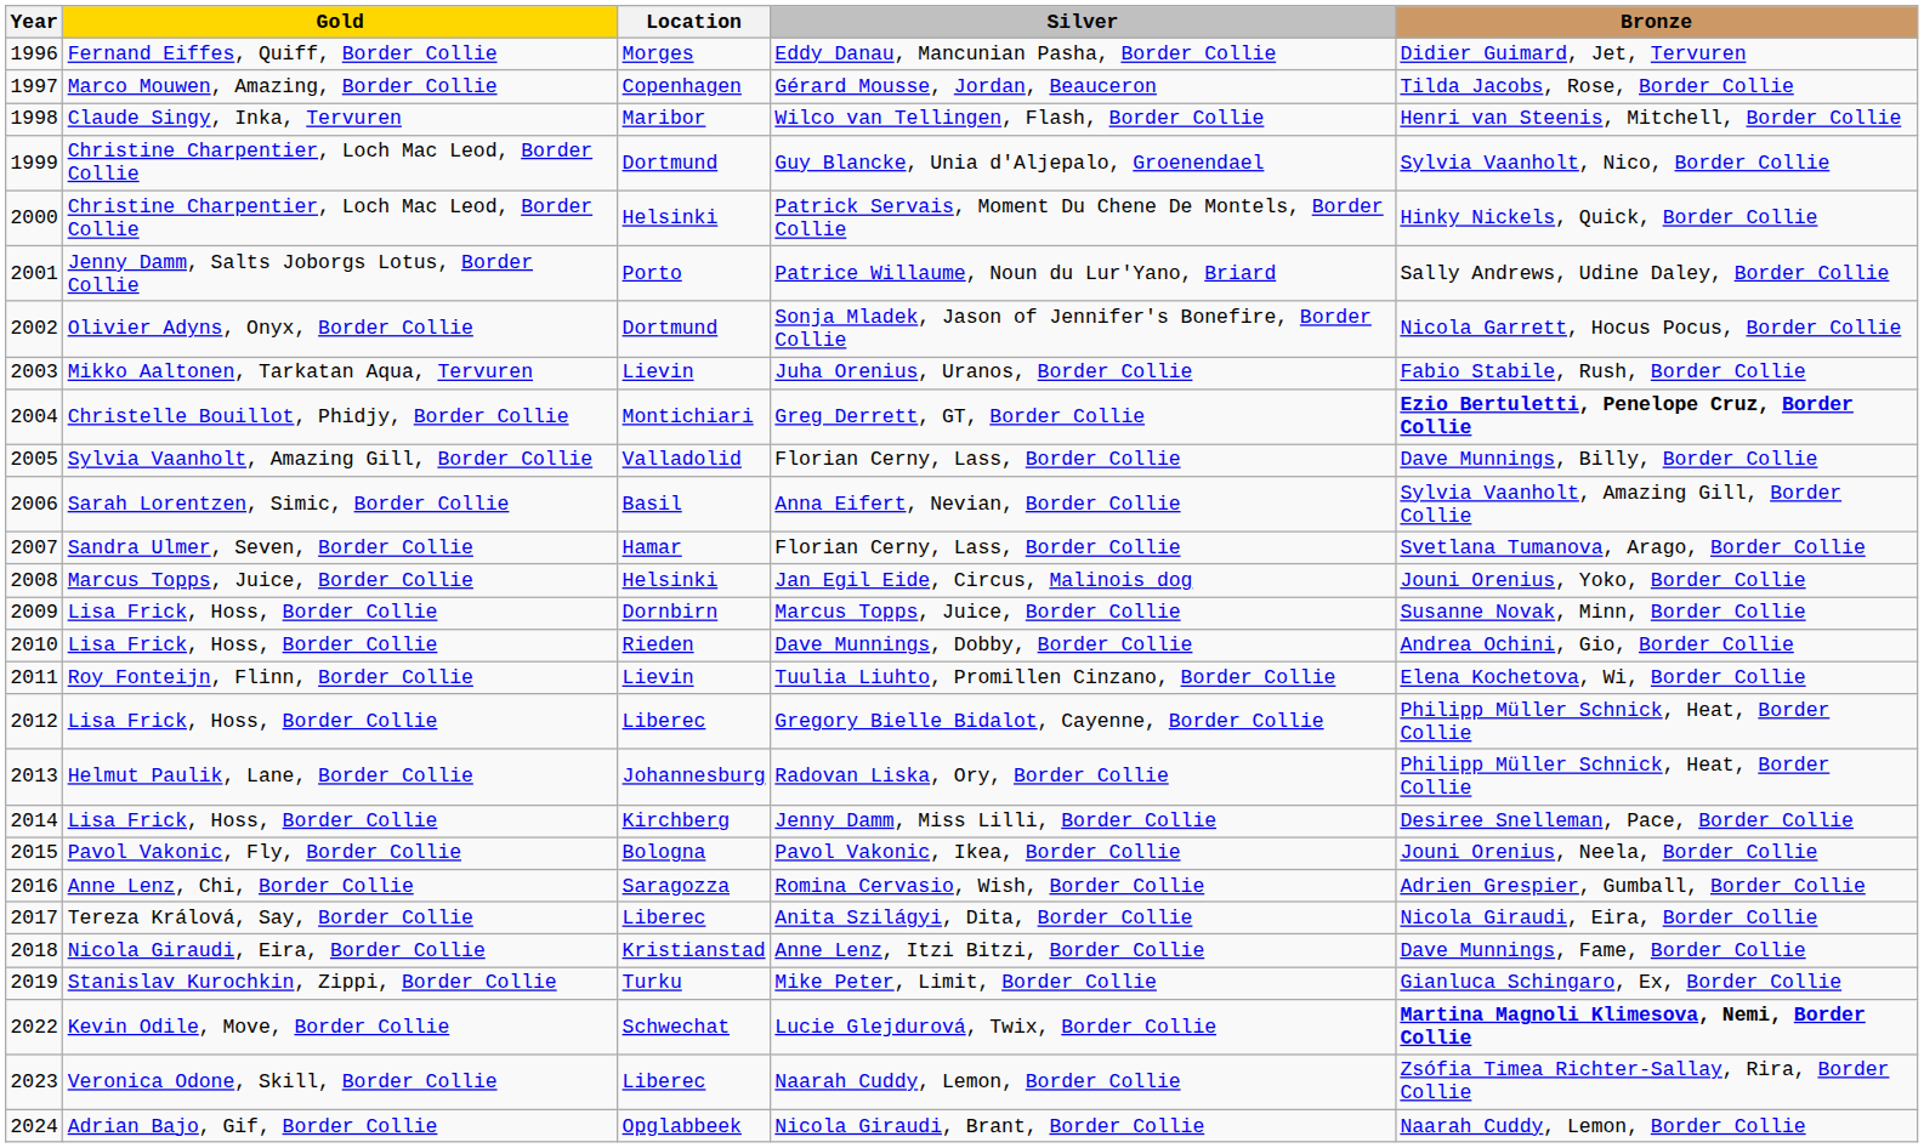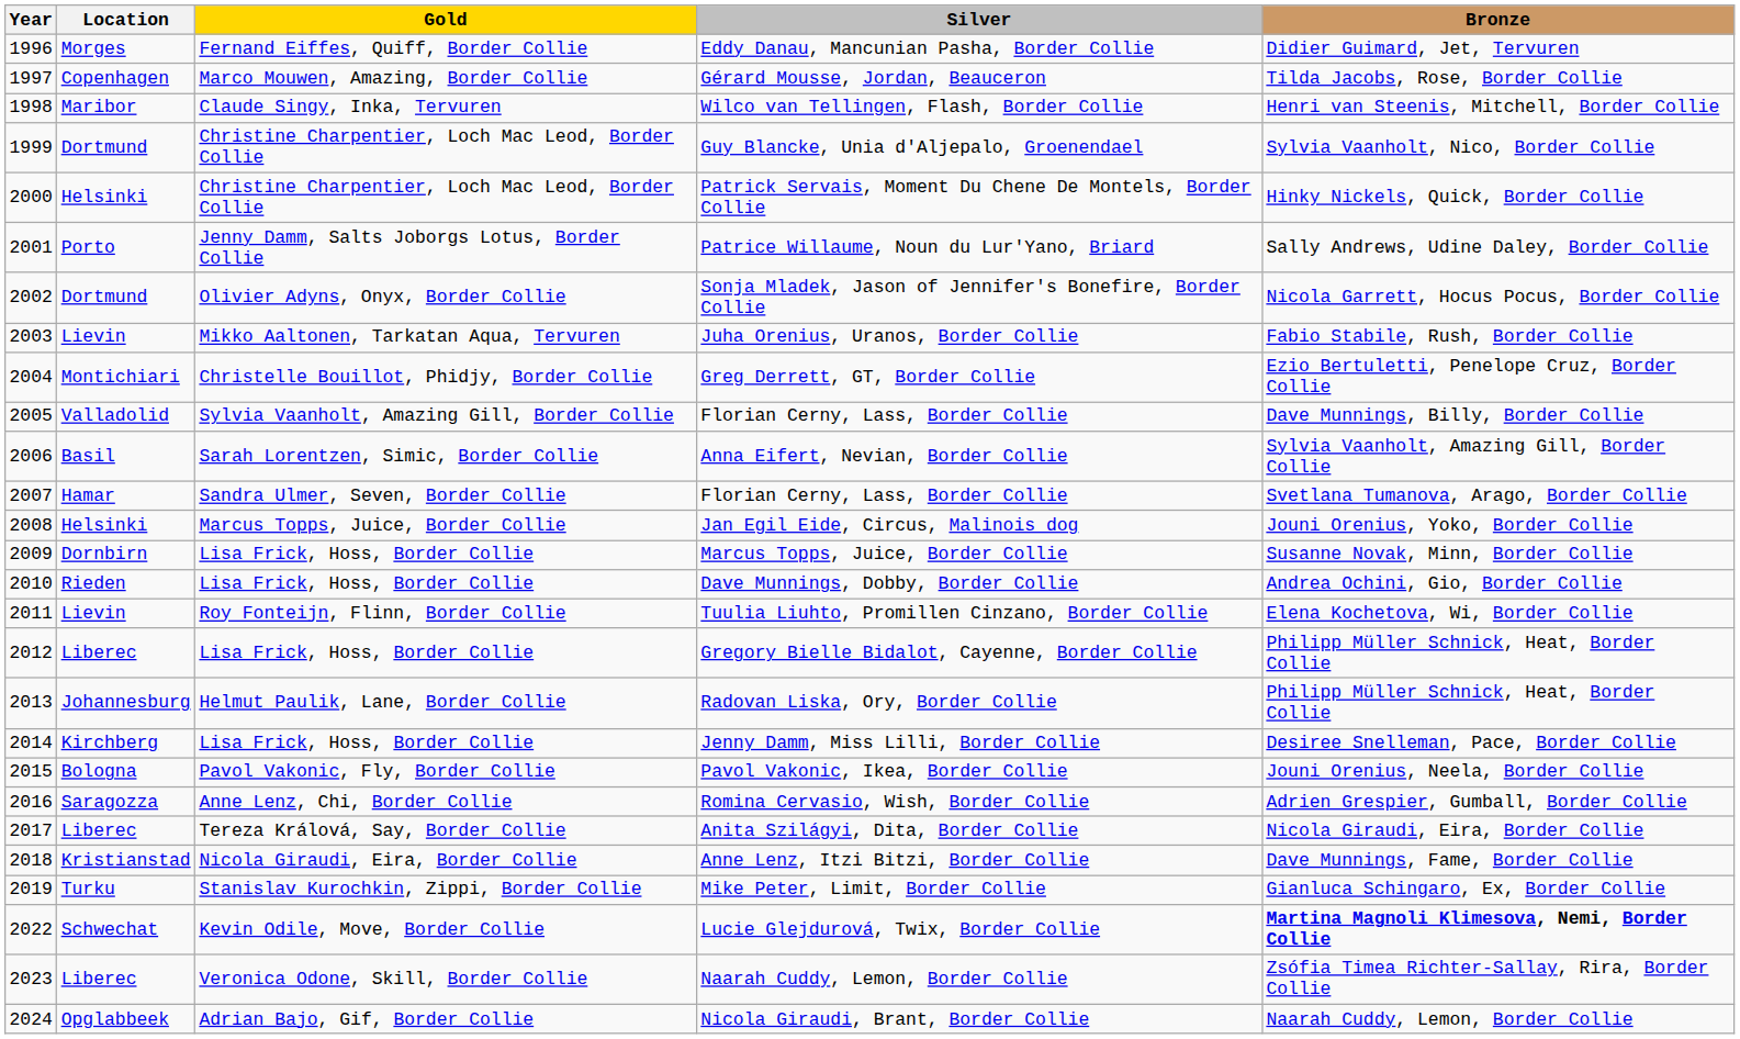 <table class="wikitable">
 <tr>
 <th>Year</th>
+<th>Location</th>
 <th style="background-color:gold;">Gold</th>
-<th>Location</th>
 <th style="background-color:silver;">Silver</th>
 <th style="background-color:#cc9966;">Bronze</th>
 </tr>
 <tr>
 <td>1996</td>
+<td> <a href='#'>Morges</a></td>
 <td> <a href='#'>Fernand Eiffes</a>, Quiff, <a href='#'>Border Collie</a></td>
-<td> <a href='#'>Morges</a></td>
 <td> <a href='#'>Eddy Danau</a>, Mancunian Pasha, <a href='#'>Border Collie</a></td>
 <td> <a href='#'>Didier Guimard</a>, Jet, <a href='#'>Tervuren</a></td>
 </tr>
 <tr>
 <td>1997</td>
+<td> <a href='#'>Copenhagen</a></td>
 <td> <a href='#'>Marco Mouwen</a>, Amazing, <a href='#'>Border Collie</a></td>
-<td> <a href='#'>Copenhagen</a></td>
 <td> <a href='#'>Gérard Mousse</a>, <a href='#'>Jordan</a>, <a href='#'>Beauceron</a></td>
 <td> <a href='#'>Tilda Jacobs</a>, Rose, <a href='#'>Border Collie</a></td>
 </tr>
 <tr>
 <td>1998</td>
+<td> <a href='#'>Maribor</a></td>
 <td> <a href='#'>Claude Singy</a>, Inka, <a href='#'>Tervuren</a></td>
-<td> <a href='#'>Maribor</a></td>
 <td> <a href='#'>Wilco van Tellingen</a>, Flash, <a href='#'>Border Collie</a></td>
 <td> <a href='#'>Henri van Steenis</a>, Mitchell, <a href='#'>Border Collie</a></td>
 </tr>
 <tr>
 <td>1999</td>
+<td> <a href='#'>Dortmund</a></td>
 <td> <a href='#'>Christine Charpentier</a>, Loch Mac Leod, <a href='#'>Border Collie</a></td>
-<td> <a href='#'>Dortmund</a></td>
 <td> <a href='#'>Guy Blancke</a>, Unia d'Aljepalo, <a href='#'>Groenendael</a></td>
 <td> <a href='#'>Sylvia Vaanholt</a>, Nico, <a href='#'>Border Collie</a></td>
 </tr>
 <tr>
 <td>2000</td>
+<td> <a href='#'>Helsinki</a></td>
 <td> <a href='#'>Christine Charpentier</a>, Loch Mac Leod, <a href='#'>Border Collie</a></td>
-<td> <a href='#'>Helsinki</a></td>
 <td> <a href='#'>Patrick Servais</a>, Moment Du Chene De Montels, <a href='#'>Border Collie</a></td>
 <td> <a href='#'>Hinky Nickels</a>, Quick, <a href='#'>Border Collie</a></td>
 </tr>
 <tr>
 <td>2001</td>
+<td> <a href='#'>Porto</a></td>
 <td> <a href='#'>Jenny Damm</a>, Salts Joborgs Lotus, <a href='#'>Border Collie</a></td>
-<td> <a href='#'>Porto</a></td>
 <td> <a href='#'>Patrice Willaume</a>, Noun du Lur'Yano, <a href='#'>Briard</a></td>
 <td> Sally Andrews, Udine Daley, <a href='#'>Border Collie</a></td>
 </tr>
 <tr>
 <td>2002</td>
+<td> <a href='#'>Dortmund</a></td>
 <td> <a href='#'>Olivier Adyns</a>, Onyx, <a href='#'>Border Collie</a></td>
-<td> <a href='#'>Dortmund</a></td>
 <td> <a href='#'>Sonja Mladek</a>, Jason of Jennifer's Bonefire, <a href='#'>Border Collie</a></td>
 <td> <a href='#'>Nicola Garrett</a>, Hocus Pocus, <a href='#'>Border Collie</a></td>
 </tr>
 <tr>
 <td>2003</td>
+<td> <a href='#'>Lievin</a></td>
 <td> <a href='#'>Mikko Aaltonen</a>, Tarkatan Aqua, <a href='#'>Tervuren</a></td>
-<td> <a href='#'>Lievin</a></td>
 <td> <a href='#'>Juha Orenius</a>, Uranos, <a href='#'>Border Collie</a></td>
 <td> <a href='#'>Fabio Stabile</a>, Rush, <a href='#'>Border Collie</a></td>
 </tr>
 <tr>
 <td>2004</td>
+<td> <a href='#'>Montichiari</a></td>
 <td> <a href='#'>Christelle Bouillot</a>, Phidjy, <a href='#'>Border Collie</a></td>
-<td> <a href='#'>Montichiari</a></td>
 <td> <a href='#'>Greg Derrett</a>, GT, <a href='#'>Border Collie</a></td>
-<td><strong> <a href='#'>Ezio Bertuletti</a>, Penelope Cruz, <a href='#'>Border Collie</a></strong></td>
+<td> <a href='#'>Ezio Bertuletti</a>, Penelope Cruz, <a href='#'>Border Collie</a></td>
 </tr>
 <tr>
 <td>2005</td>
+<td> <a href='#'>Valladolid</a></td>
 <td> <a href='#'>Sylvia Vaanholt</a>, Amazing Gill, <a href='#'>Border Collie</a></td>
-<td> <a href='#'>Valladolid</a></td>
 <td> Florian Cerny, Lass, <a href='#'>Border Collie</a></td>
 <td> <a href='#'>Dave Munnings</a>, Billy, <a href='#'>Border Collie</a></td>
 </tr>
 <tr>
 <td>2006</td>
+<td> <a href='#'>Basil</a></td>
 <td> <a href='#'>Sarah Lorentzen</a>, Simic, <a href='#'>Border Collie</a></td>
-<td> <a href='#'>Basil</a></td>
 <td> <a href='#'>Anna Eifert</a>, Nevian, <a href='#'>Border Collie</a></td>
 <td> <a href='#'>Sylvia Vaanholt</a>, Amazing Gill, <a href='#'>Border Collie</a></td>
 </tr>
 <tr>
 <td>2007</td>
+<td> <a href='#'>Hamar</a></td>
 <td> <a href='#'>Sandra Ulmer</a>, Seven, <a href='#'>Border Collie</a></td>
-<td> <a href='#'>Hamar</a></td>
 <td> Florian Cerny, Lass, <a href='#'>Border Collie</a></td>
 <td> <a href='#'>Svetlana Tumanova</a>, Arago, <a href='#'>Border Collie</a></td>
 </tr>
 <tr>
 <td>2008</td>
+<td> <a href='#'>Helsinki</a></td>
 <td> <a href='#'>Marcus Topps</a>, Juice, <a href='#'>Border Collie</a></td>
-<td> <a href='#'>Helsinki</a></td>
 <td> <a href='#'>Jan Egil Eide</a>, Circus, <a href='#'>Malinois dog</a></td>
 <td> <a href='#'>Jouni Orenius</a>, Yoko, <a href='#'>Border Collie</a></td>
 </tr>
 <tr>
 <td>2009</td>
+<td> <a href='#'>Dornbirn</a></td>
 <td> <a href='#'>Lisa Frick</a>, Hoss, <a href='#'>Border Collie</a></td>
-<td> <a href='#'>Dornbirn</a></td>
 <td> <a href='#'>Marcus Topps</a>, Juice, <a href='#'>Border Collie</a></td>
 <td> <a href='#'>Susanne Novak</a>, Minn, <a href='#'>Border Collie</a></td>
 </tr>
 <tr>
 <td>2010</td>
+<td> <a href='#'>Rieden</a></td>
 <td> <a href='#'>Lisa Frick</a>, Hoss, <a href='#'>Border Collie</a></td>
-<td> <a href='#'>Rieden</a></td>
 <td> <a href='#'>Dave Munnings</a>, Dobby, <a href='#'>Border Collie</a></td>
 <td> <a href='#'>Andrea Ochini</a>, Gio, <a href='#'>Border Collie</a></td>
 </tr>
 <tr>
 <td>2011</td>
+<td> <a href='#'>Lievin</a></td>
 <td> <a href='#'>Roy Fonteijn</a>, Flinn, <a href='#'>Border Collie</a></td>
-<td> <a href='#'>Lievin</a></td>
 <td> <a href='#'>Tuulia Liuhto</a>, Promillen Cinzano, <a href='#'>Border Collie</a></td>
 <td> <a href='#'>Elena Kochetova</a>, Wi, <a href='#'>Border Collie</a></td>
 </tr>
 <tr>
 <td>2012</td>
+<td> <a href='#'>Liberec</a></td>
 <td> <a href='#'>Lisa Frick</a>, Hoss, <a href='#'>Border Collie</a></td>
-<td> <a href='#'>Liberec</a></td>
 <td> <a href='#'>Gregory Bielle Bidalot</a>, Cayenne, <a href='#'>Border Collie</a></td>
 <td> <a href='#'>Philipp Müller Schnick</a>, Heat, <a href='#'>Border Collie</a></td>
 </tr>
 <tr>
 <td>2013</td>
+<td> <a href='#'>Johannesburg</a></td>
 <td> <a href='#'>Helmut Paulik</a>, Lane, <a href='#'>Border Collie</a></td>
-<td> <a href='#'>Johannesburg</a></td>
 <td> <a href='#'>Radovan Liska</a>, Ory, <a href='#'>Border Collie</a></td>
 <td> <a href='#'>Philipp Müller Schnick</a>, Heat, <a href='#'>Border Collie</a></td>
 </tr>
 <tr>
 <td>2014</td>
+<td> <a href='#'>Kirchberg</a></td>
 <td> <a href='#'>Lisa Frick</a>, Hoss, <a href='#'>Border Collie</a></td>
-<td> <a href='#'>Kirchberg</a></td>
 <td> <a href='#'>Jenny Damm</a>, Miss Lilli, <a href='#'>Border Collie</a></td>
 <td> <a href='#'>Desiree Snelleman</a>, Pace, <a href='#'>Border Collie</a></td>
 </tr>
 <tr>
 <td>2015</td>
+<td> <a href='#'>Bologna</a></td>
 <td> <a href='#'>Pavol Vakonic</a>, Fly, <a href='#'>Border Collie</a></td>
-<td> <a href='#'>Bologna</a></td>
 <td> <a href='#'>Pavol Vakonic</a>, Ikea, <a href='#'>Border Collie</a></td>
 <td> <a href='#'>Jouni Orenius</a>, Neela, <a href='#'>Border Collie</a></td>
 </tr>
 <tr>
 <td>2016</td>
+<td> <a href='#'>Saragozza</a></td>
 <td> <a href='#'>Anne Lenz</a>, Chi, <a href='#'>Border Collie</a></td>
-<td> <a href='#'>Saragozza</a></td>
 <td> <a href='#'>Romina Cervasio</a>, Wish, <a href='#'>Border Collie</a></td>
 <td> <a href='#'>Adrien Grespier</a>, Gumball, <a href='#'>Border Collie</a></td>
 </tr>
 <tr>
 <td>2017</td>
+<td> <a href='#'>Liberec</a></td>
 <td> Tereza Králová, Say, <a href='#'>Border Collie</a></td>
-<td> <a href='#'>Liberec</a></td>
 <td> <a href='#'>Anita Szilágyi</a>, Dita, <a href='#'>Border Collie</a></td>
 <td> <a href='#'>Nicola Giraudi</a>, Eira, <a href='#'>Border Collie</a></td>
 </tr>
 <tr>
 <td>2018</td>
+<td> <a href='#'>Kristianstad</a></td>
 <td> <a href='#'>Nicola Giraudi</a>, Eira, <a href='#'>Border Collie</a></td>
-<td> <a href='#'>Kristianstad</a></td>
 <td> <a href='#'>Anne Lenz</a>, Itzi Bitzi, <a href='#'>Border Collie</a></td>
 <td> <a href='#'>Dave Munnings</a>, Fame, <a href='#'>Border Collie</a></td>
 </tr>
 <tr>
 <td>2019</td>
+<td> <a href='#'>Turku</a></td>
 <td> <a href='#'>Stanislav Kurochkin</a>, Zippi, <a href='#'>Border Collie</a></td>
-<td> <a href='#'>Turku</a></td>
 <td> <a href='#'>Mike Peter</a>, Limit, <a href='#'>Border Collie</a></td>
 <td> <a href='#'>Gianluca Schingaro</a>, Ex, <a href='#'>Border Collie</a></td>
 </tr>
 <tr>
 <td>2022</td>
+<td> <a href='#'>Schwechat</a></td>
 <td> <a href='#'>Kevin Odile</a>, Move, <a href='#'>Border Collie</a></td>
-<td> <a href='#'>Schwechat</a></td>
 <td> <a href='#'>Lucie Glejdurová</a>, Twix, <a href='#'>Border Collie</a></td>
 <td><strong> <a href='#'>Martina Magnoli Klimesova</a>, Nemi, <a href='#'>Border Collie</a></strong></td>
 </tr>
 <tr>
 <td>2023</td>
+<td> <a href='#'>Liberec</a></td>
 <td> <a href='#'>Veronica Odone</a>, Skill, <a href='#'>Border Collie</a></td>
-<td> <a href='#'>Liberec</a></td>
 <td> <a href='#'>Naarah Cuddy</a>, Lemon, <a href='#'>Border Collie</a></td>
 <td> <a href='#'>Zsófia Timea Richter-Sallay</a>, Rira, <a href='#'>Border Collie</a></td>
 </tr>
 <tr>
 <td>2024</td>
+<td> <a href='#'>Opglabbeek</a></td>
 <td> <a href='#'>Adrian Bajo</a>, Gif, <a href='#'>Border Collie</a></td>
-<td> <a href='#'>Opglabbeek</a></td>
 <td> <a href='#'>Nicola Giraudi</a>, Brant, <a href='#'>Border Collie</a></td>
 <td> <a href='#'>Naarah Cuddy</a>, Lemon, <a href='#'>Border Collie</a></td>
 </tr>
 </table>
